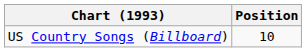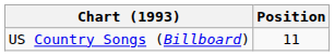 <table class="wikitable sortable">
 <tr>
 <th scope="col">Chart (1993)</th>
 <th scope="col">Position</th>
 </tr>
 <tr>
 <td>US <a href='#'>Country Songs</a> (<em><a href='#'>Billboard</a></em>)</td>
-<td align="center">10</td>
+<td align="center">11</td>
 </tr>
 </table>
